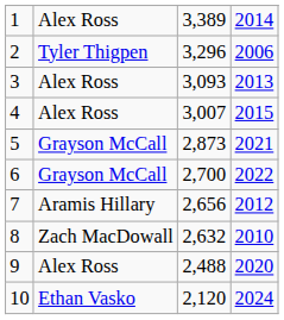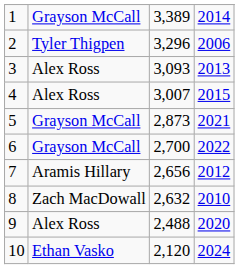 <table class="wikitable">
 <tr>
 </tr>
 <tr>
 <td>1</td>
-<td>Alex Ross</td>
+<td><a href='#'>Grayson McCall</a></td>
 <td>3,389</td>
 <td><a href='#'>2014</a></td>
 </tr>
 <tr>
 <td>2</td>
 <td><a href='#'>Tyler Thigpen</a></td>
 <td>3,296</td>
 <td><a href='#'>2006</a></td>
 </tr>
 <tr>
 <td>3</td>
 <td>Alex Ross</td>
 <td>3,093</td>
 <td><a href='#'>2013</a></td>
 </tr>
 <tr>
 <td>4</td>
 <td>Alex Ross</td>
 <td>3,007</td>
 <td><a href='#'>2015</a></td>
 </tr>
 <tr>
 <td>5</td>
 <td><a href='#'>Grayson McCall</a></td>
 <td>2,873</td>
 <td><a href='#'>2021</a></td>
 </tr>
 <tr>
 <td>6</td>
 <td><a href='#'>Grayson McCall</a></td>
 <td>2,700</td>
 <td><a href='#'>2022</a></td>
 </tr>
 <tr>
 <td>7</td>
 <td>Aramis Hillary</td>
 <td>2,656</td>
 <td><a href='#'>2012</a></td>
 </tr>
 <tr>
 <td>8</td>
 <td>Zach MacDowall</td>
 <td>2,632</td>
 <td><a href='#'>2010</a></td>
 </tr>
 <tr>
 <td>9</td>
 <td>Alex Ross</td>
 <td>2,488</td>
 <td><a href='#'>2020</a></td>
 </tr>
 <tr>
 <td>10</td>
 <td><a href='#'>Ethan Vasko</a></td>
 <td>2,120</td>
 <td><a href='#'>2024</a></td>
 </tr>
 </table>
